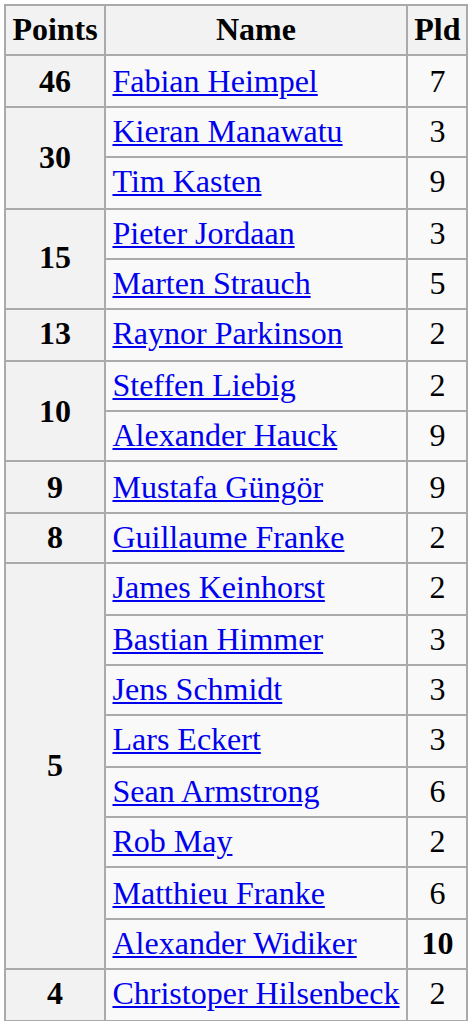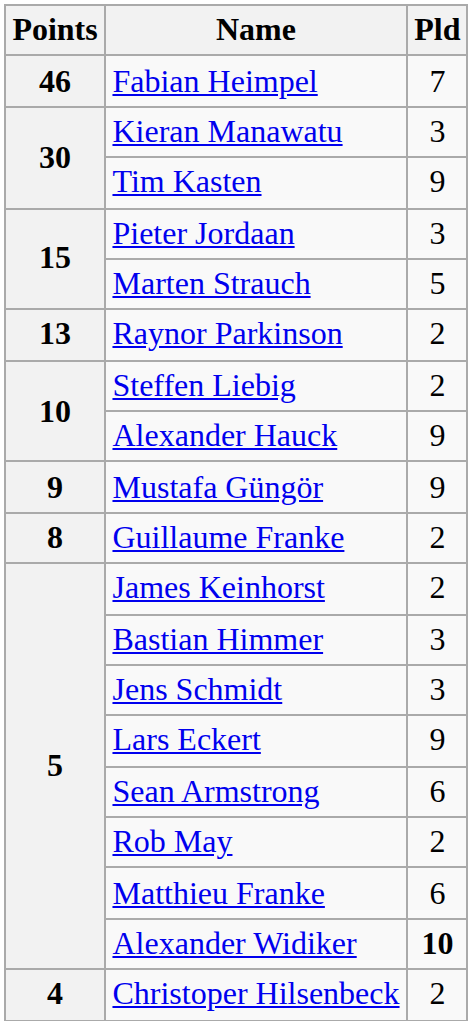 <table class="wikitable">
 <tr>
 <th>Points</th>
 <th>Name</th>
 <th>Pld</th>
 </tr>
 <tr>
 <th rowspan=1>46</th>
 <td><a href='#'>Fabian Heimpel</a></td>
 <td align="center">7</td>
 </tr>
 <tr>
 <th rowspan=2>30</th>
 <td><a href='#'>Kieran Manawatu</a></td>
 <td align="center">3</td>
 </tr>
 <tr>
 <td><a href='#'>Tim Kasten</a></td>
 <td align="center">9</td>
 </tr>
 <tr>
 <th rowspan=2>15</th>
 <td><a href='#'>Pieter Jordaan</a></td>
 <td align="center">3</td>
 </tr>
 <tr>
 <td><a href='#'>Marten Strauch</a></td>
 <td align="center">5</td>
 </tr>
 <tr>
 <th>13</th>
 <td><a href='#'>Raynor Parkinson</a></td>
 <td align="center">2</td>
 </tr>
 <tr>
 <th rowspan=2>10</th>
 <td><a href='#'>Steffen Liebig</a></td>
 <td align="center">2</td>
 </tr>
 <tr>
 <td><a href='#'>Alexander Hauck</a></td>
 <td align="center">9</td>
 </tr>
 <tr>
 <th>9</th>
 <td><a href='#'>Mustafa Güngör</a></td>
 <td align="center">9</td>
 </tr>
 <tr>
 <th>8</th>
 <td><a href='#'>Guillaume Franke</a></td>
 <td align="center">2</td>
 </tr>
 <tr>
 <th rowspan=8>5</th>
 <td><a href='#'>James Keinhorst</a></td>
 <td align="center">2</td>
 </tr>
 <tr>
 <td><a href='#'>Bastian Himmer</a></td>
 <td align="center">3</td>
 </tr>
 <tr>
 <td><a href='#'>Jens Schmidt</a></td>
 <td align="center">3</td>
 </tr>
 <tr>
 <td><a href='#'>Lars Eckert</a></td>
-<td align="center">3</td>
+<td align="center">9</td>
 </tr>
 <tr>
 <td><a href='#'>Sean Armstrong</a></td>
 <td align="center">6</td>
 </tr>
 <tr>
 <td><a href='#'>Rob May</a></td>
 <td align="center">2</td>
 </tr>
 <tr>
 <td><a href='#'>Matthieu Franke</a></td>
 <td align="center">6</td>
 </tr>
 <tr>
 <td><a href='#'>Alexander Widiker</a></td>
 <td align="center"><strong>10</strong></td>
 </tr>
 <tr>
 <th rowspan=1>4</th>
 <td><a href='#'>Christoper Hilsenbeck</a></td>
 <td align="center">2</td>
 </tr>
 </table>
